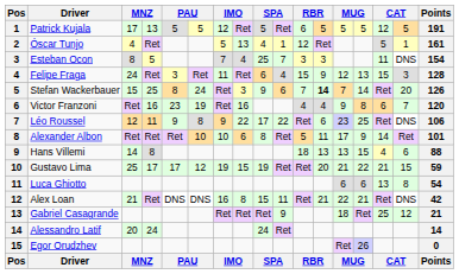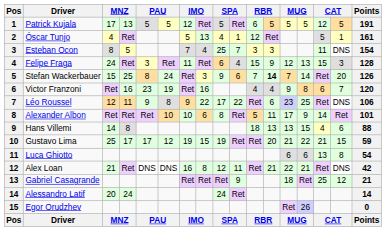 <table class="wikitable" style="font-size: 85%; text-align: center;">
 <tr valign="top">
 <th valign="middle">Pos</th>
 <th valign="middle">Driver</th>
 <th colspan=2><a href='#'>MNZ</a><br></th>
 <th colspan=2><a href='#'>PAU</a><br></th>
 <th colspan=2><a href='#'>IMO</a><br></th>
 <th colspan=2><a href='#'>SPA</a><br></th>
 <th colspan=2><a href='#'>RBR</a><br></th>
 <th colspan=2><a href='#'>MUG</a><br></th>
 <th colspan=2><a href='#'>CAT</a><br></th>
 <th valign="middle">Points</th>
 </tr>
 <tr>
 <th>1</th>
 <td align=left> <a href='#'>Patrick Kujala</a></td>
 <td style="background:#DFFFDF;">17</td>
 <td style="background:#DFFFDF;">13</td>
 <td style="background:#DFDFDF;">5</td>
 <td style="background:#FFFFBF;">5</td>
 <td style="background:#DFFFDF;">12</td>
 <td style="background:#EFCFFF;">Ret</td>
 <td style="background:#DFDFDF;">5</td>
 <td style="background:#EFCFFF;">Ret</td>
 <td style="background:#DFFFDF;">6</td>
 <td style="background:#FFDF9F;">5</td>
 <td style="background:#FFFFBF;">5</td>
 <td style="background:#FFFFBF;">5</td>
 <td style="background:#DFFFDF;">12</td>
 <td style="background:#FFDF9F;">5</td>
 <th>191</th>
 </tr>
 <tr>
 <th>2</th>
 <td align=left> <a href='#'>Óscar Tunjo</a></td>
 <td style="background:#FFFFBF;">4</td>
 <td style="background:#EFCFFF;">Ret</td>
 <td></td>
 <td></td>
 <td style="background:#FFFFBF;">5</td>
 <td style="background:#DFFFDF;">13</td>
 <td style="background:#FFFFBF;">4</td>
 <td style="background:#FFFFBF;">1</td>
 <td style="background:#DFFFDF;">12</td>
 <td style="background:#EFCFFF;">Ret</td>
 <td></td>
 <td></td>
 <td style="background:#DFDFDF;">5</td>
 <td style="background:#FFFFBF;">1</td>
 <th>161</th>
 </tr>
 <tr>
 <th>3</th>
 <td align=left> <a href='#'>Esteban Ocon</a></td>
 <td style="background:#DFDFDF;">8</td>
 <td style="background:#FFFFBF;">5</td>
 <td></td>
 <td></td>
 <td style="background:#DFDFDF;">7</td>
 <td style="background:#DFDFDF;">4</td>
 <td style="background:#DFFFDF;">25</td>
 <td style="background:#DFFFDF;">7</td>
 <td style="background:#FFFFBF;">3</td>
 <td style="background:#FFFFBF;">3</td>
 <td></td>
 <td></td>
 <td style="background:#DFFFDF;">11</td>
 <td style="background:#FFFFFF;">DNS</td>
 <th>154</th>
 </tr>
 <tr>
 <th>4</th>
 <td align=left> <a href='#'>Felipe Fraga</a></td>
 <td style="background:#DFFFDF;">24</td>
 <td style="background:#EFCFFF;">Ret</td>
 <td style="background:#FFFFBF;">3</td>
 <td style="background:#EFCFFF;">Ret</td>
 <td style="background:#DFFFDF;">11</td>
 <td style="background:#EFCFFF;">Ret</td>
 <td style="background:#FFDF9F;">6</td>
 <td style="background:#DFDFDF;">4</td>
 <td style="background:#DFFFDF;">15</td>
 <td style="background:#DFFFDF;">9</td>
 <td style="background:#DFFFDF;">12</td>
 <td style="background:#DFFFDF;">13</td>
 <td style="background:#DFFFDF;">15</td>
 <td style="background:#DFDFDF;">3</td>
 <th>128</th>
 </tr>
 <tr>
 <th>5</th>
 <td align=left nowrap> Stefan Wackerbauer</td>
 <td style="background:#DFFFDF;">15</td>
 <td style="background:#DFFFDF;">25</td>
 <td style="background:#FFDF9F;">8</td>
 <td style="background:#DFFFDF;">24</td>
 <td style="background:#EFCFFF;">Ret</td>
 <td style="background:#FFFFBF;">3</td>
 <td style="background:#DFFFDF;">9</td>
 <td style="background:#FFDF9F;">6</td>
 <td style="background:#DFFFDF;">7</td>
 <td style="background:#DFFFDF;"><strong>14</strong></td>
 <td style="background:#FFDF9F;">7</td>
 <td style="background:#DFFFDF;">14</td>
 <td style="background:#EFCFFF;">Ret</td>
 <td style="background:#DFFFDF;">20</td>
 <th>126</th>
 </tr>
 <tr>
 <th>6</th>
 <td align=left> Victor Franzoni</td>
 <td style="background:#EFCFFF;">Ret</td>
 <td style="background:#DFFFDF;">16</td>
 <td style="background:#DFFFDF;">23</td>
 <td style="background:#DFFFDF;">19</td>
 <td style="background:#EFCFFF;">Ret</td>
 <td style="background:#DFFFDF;">16</td>
 <td></td>
 <td></td>
 <td style="background:#DFDFDF;">4</td>
 <td style="background:#DFDFDF;">4</td>
 <td style="background:#DFFFDF;">9</td>
 <td style="background:#FFDF9F;">8</td>
 <td style="background:#FFDF9F;">6</td>
 <td style="background:#DFFFDF;">7</td>
 <th>120</th>
 </tr>
 <tr>
 <th>7</th>
 <td align=left> <a href='#'>Léo Roussel</a></td>
 <td style="background:#FFDF9F;">12</td>
 <td style="background:#FFDF9F;">11</td>
 <td style="background:#DFFFDF;">9</td>
 <td style="background:#DFDFDF;">8</td>
 <td style="background:#FFDF9F;">9</td>
 <td style="background:#DFFFDF;">22</td>
 <td style="background:#DFFFDF;">17</td>
 <td style="background:#DFFFDF;">22</td>
 <td style="background:#EFCFFF;">Ret</td>
 <td style="background:#DFFFDF;">6</td>
 <td style="background:#CFCFFF;">23</td>
 <td style="background:#DFFFDF;">25</td>
 <td style="background:#EFCFFF;">Ret</td>
 <td style="background:#FFFFFF;">DNS</td>
 <th>106</th>
 </tr>
 <tr>
 <th>8</th>
 <td align=left> <a href='#'>Alexander Albon</a></td>
 <td style="background:#EFCFFF;">Ret</td>
 <td style="background:#EFCFFF;">Ret</td>
 <td style="background:#EFCFFF;">Ret</td>
 <td style="background:#FFDF9F;">10</td>
 <td style="background:#DFFFDF;">10</td>
 <td style="background:#FFDF9F;">6</td>
 <td style="background:#DFFFDF;">8</td>
 <td style="background:#EFCFFF;">Ret</td>
 <td style="background:#FFDF9F;">5</td>
 <td style="background:#DFFFDF;">11</td>
 <td style="background:#DFFFDF;">17</td>
 <td style="background:#DFFFDF;">9</td>
 <td style="background:#DFFFDF;">14</td>
 <td style="background:#EFCFFF;">Ret</td>
 <th>101</th>
 </tr>
 <tr>
 <th>9</th>
 <td align=left> Hans Villemi</td>
 <td style="background:#DFFFDF;">14</td>
 <td style="background:#DFDFDF;">8</td>
 <td></td>
 <td></td>
 <td></td>
 <td></td>
 <td></td>
 <td></td>
 <td style="background:#DFFFDF;">18</td>
 <td style="background:#DFFFDF;">13</td>
 <td style="background:#DFFFDF;">13</td>
 <td style="background:#DFFFDF;">15</td>
 <td style="background:#FFFFBF;">4</td>
 <td style="background:#DFFFDF;">6</td>
 <th>88</th>
 </tr>
 <tr>
 <th>10</th>
 <td align=left> Gustavo Lima</td>
 <td style="background:#DFFFDF;">25</td>
 <td style="background:#DFFFDF;">17</td>
 <td style="background:#DFFFDF;">17</td>
 <td style="background:#DFFFDF;">12</td>
 <td style="background:#DFFFDF;">19</td>
 <td style="background:#DFFFDF;">15</td>
 <td style="background:#DFFFDF;">19</td>
 <td style="background:#EFCFFF;">Ret</td>
 <td style="background:#EFCFFF;">Ret</td>
 <td style="background:#DFFFDF;">20</td>
 <td style="background:#DFFFDF;">21</td>
 <td style="background:#DFFFDF;">22</td>
 <td style="background:#DFFFDF;">21</td>
 <td style="background:#DFFFDF;">15</td>
 <th>59</th>
 </tr>
 <tr>
 <th>11</th>
 <td align=left> <a href='#'>Luca Ghiotto</a></td>
 <td></td>
 <td></td>
 <td></td>
 <td></td>
 <td></td>
 <td></td>
 <td></td>
 <td></td>
 <td></td>
 <td></td>
 <td style="background:#DFDFDF;">6</td>
 <td style="background:#DFDFDF;">6</td>
 <td style="background:#DFFFDF;">13</td>
 <td style="background:#DFFFDF;">8</td>
 <th>54</th>
 </tr>
 <tr>
 <th>12</th>
 <td align=left> Alex Loan</td>
 <td style="background:#DFFFDF;">21</td>
 <td style="background:#EFCFFF;">Ret</td>
 <td style="background:#FFFFFF;">DNS</td>
 <td style="background:#FFFFFF;">DNS</td>
 <td style="background:#DFFFDF;">16</td>
 <td style="background:#DFFFDF;">8</td>
-<td style="background:#DFFFDF;">15</td>
+<td style="background:#DFFFDF;">12</td>
 <td style="background:#DFFFDF;">11</td>
 <td style="background:#EFCFFF;">Ret</td>
 <td style="background:#DFFFDF;">21</td>
 <td style="background:#DFFFDF;">22</td>
 <td style="background:#DFFFDF;">21</td>
 <td style="background:#EFCFFF;">Ret</td>
 <td style="background:#FFFFFF;">DNS</td>
 <th>42</th>
 </tr>
 <tr>
 <th>13</th>
 <td align=left> <a href='#'>Gabriel Casagrande</a></td>
 <td></td>
 <td></td>
 <td></td>
 <td></td>
 <td style="background:#EFCFFF;">Ret</td>
 <td style="background:#EFCFFF;">Ret</td>
 <td style="background:#EFCFFF;">Ret</td>
 <td style="background:#DFFFDF;">9</td>
 <td></td>
 <td></td>
 <td style="background:#DFFFDF;">18</td>
 <td style="background:#EFCFFF;">Ret</td>
 <td style="background:#DFFFDF;">25</td>
 <td style="background:#DFFFDF;">12</td>
 <th>21</th>
 </tr>
 <tr>
 <th>14</th>
 <td align=left> <a href='#'>Alessandro Latif</a></td>
 <td style="background:#DFFFDF;">20</td>
 <td style="background:#DFFFDF;">24</td>
 <td></td>
 <td></td>
 <td></td>
 <td></td>
 <td style="background:#DFFFDF;">24</td>
 <td style="background:#EFCFFF;">Ret</td>
 <td></td>
 <td></td>
 <td></td>
 <td></td>
 <td></td>
 <td></td>
 <th>14</th>
 </tr>
 <tr>
 <th>15</th>
 <td align=left> <a href='#'>Egor Orudzhev</a></td>
 <td></td>
 <td></td>
 <td></td>
 <td></td>
 <td></td>
 <td></td>
 <td></td>
 <td></td>
 <td></td>
 <td></td>
 <td style="background:#EFCFFF;">Ret</td>
 <td style="background:#CFCFFF;">26</td>
 <td></td>
 <td></td>
 <th>0</th>
 </tr>
 <tr valign="top">
 <th valign="middle">Pos</th>
 <th valign="middle">Driver</th>
 <th colspan=2><a href='#'>MNZ</a><br></th>
 <th colspan=2><a href='#'>PAU</a><br></th>
 <th colspan=2><a href='#'>IMO</a><br></th>
 <th colspan=2><a href='#'>SPA</a><br></th>
 <th colspan=2><a href='#'>RBR</a><br></th>
 <th colspan=2><a href='#'>MUG</a><br></th>
 <th colspan=2><a href='#'>CAT</a><br></th>
 <th valign="middle">Points</th>
 </tr>
 </table>
